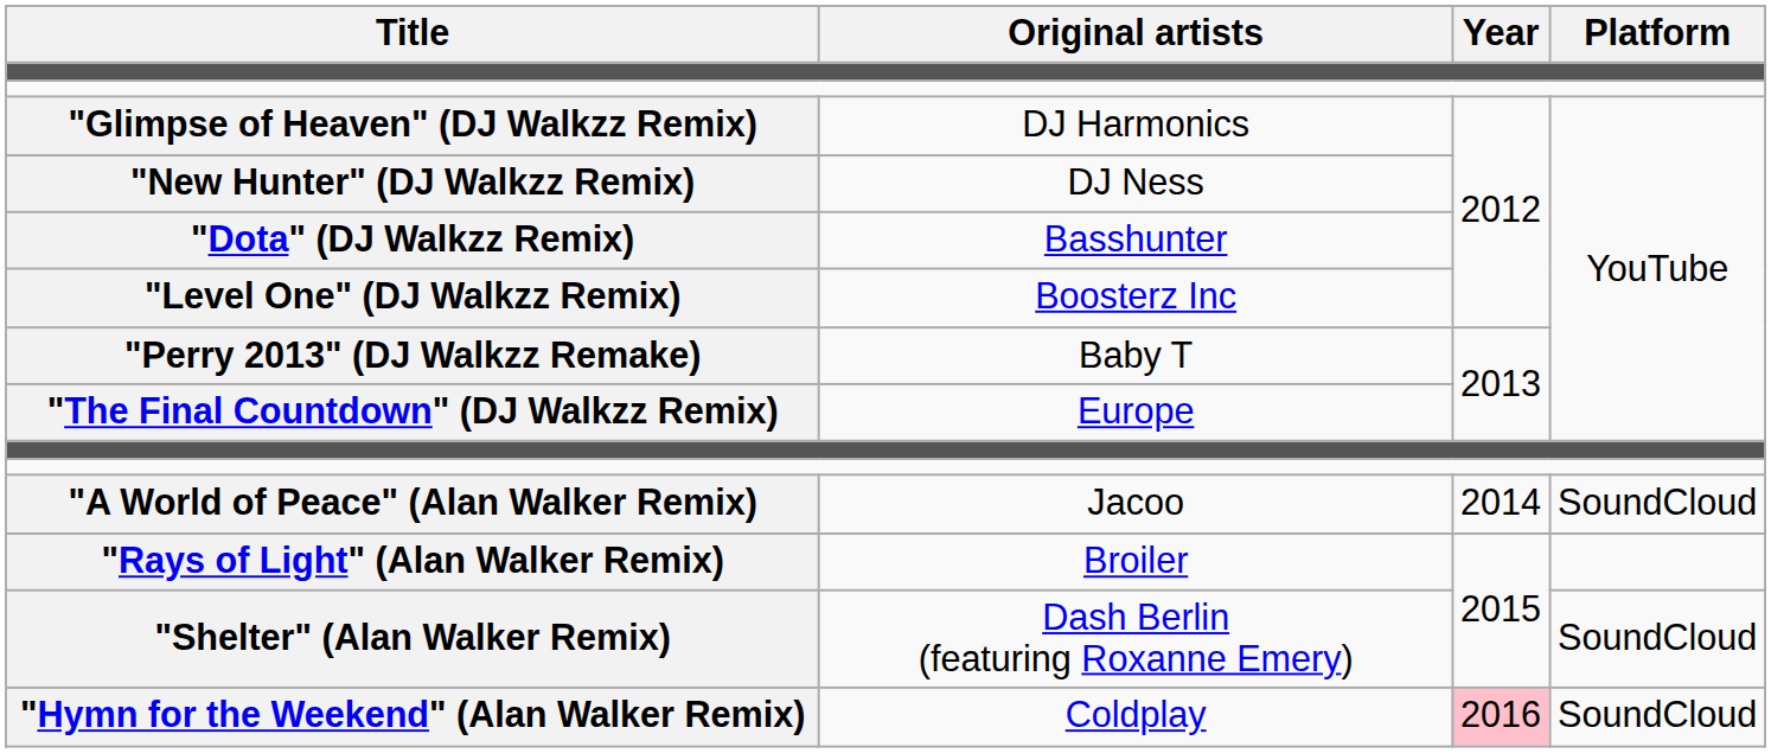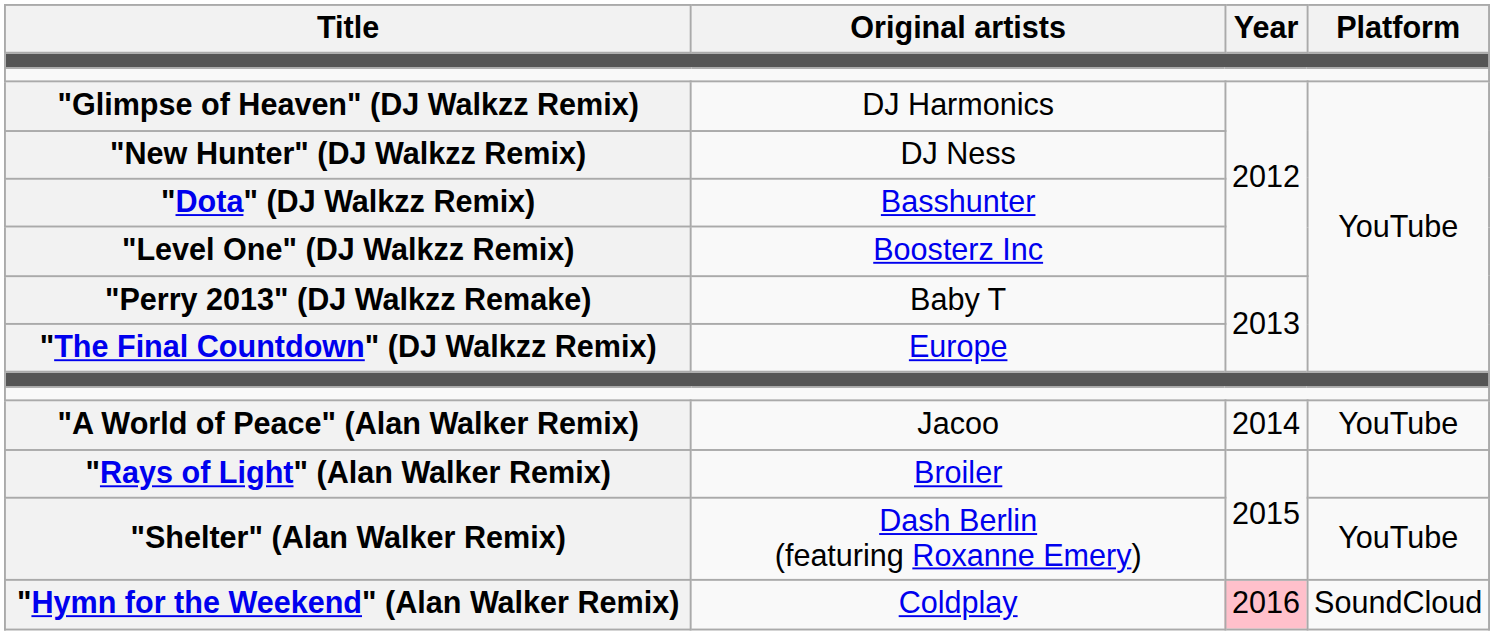 <table class="wikitable plainrowheaders" style="text-align:center;">
 <tr>
 <th scope="col" style="width:22em;">Title</th>
 <th scope="col" style="width:17em;">Original artists</th>
 <th scope="col" style="width:1em;">Year</th>
 <th scope="col">Platform</th>
 </tr>
 <tr>
 <td colspan="4" style="background:#555;"></td>
 </tr>
 <tr>
 <td colspan="4"></td>
 </tr>
 <tr>
 <th scope="row">"Glimpse of Heaven" (DJ Walkzz Remix)</th>
 <td style="text-align:center">DJ Harmonics</td>
 <td rowspan="4">2012</td>
 <td rowspan="6">YouTube</td>
 </tr>
 <tr>
 <th scope="row">"New Hunter" (DJ Walkzz Remix)</th>
 <td style="text-align:center">DJ Ness</td>
 </tr>
 <tr>
 <th scope="row">"<a href='#'>Dota</a>" (DJ Walkzz Remix)</th>
 <td style="text-align:center"><a href='#'>Basshunter</a></td>
 </tr>
 <tr>
 <th scope="row">"Level One" (DJ Walkzz Remix)</th>
 <td style="text-align:center"><a href='#'>Boosterz Inc</a></td>
 </tr>
 <tr>
 <th scope="row">"Perry 2013" (DJ Walkzz Remake)</th>
 <td style="text-align:center">Baby T</td>
 <td rowspan="2">2013</td>
 </tr>
 <tr>
 <th scope="row">"<a href='#'>The Final Countdown</a>" (DJ Walkzz Remix)</th>
 <td style="text-align:center"><a href='#'>Europe</a></td>
 </tr>
 <tr>
 <td colspan="4" style="background:#555;"></td>
 </tr>
 <tr>
 <td colspan="4"></td>
 </tr>
 <tr>
 <th scope="row">"A World of Peace" (Alan Walker Remix)</th>
 <td style="text-align:center">Jacoo</td>
 <td>2014</td>
-<td>SoundCloud</td>
+<td>YouTube</td>
 </tr>
 <tr>
 <th scope="row">"<a href='#'>Rays of Light</a>" (Alan Walker Remix)</th>
 <td style="text-align:center"><a href='#'>Broiler</a></td>
 <td rowspan="2">2015</td>
 <td></td>
 </tr>
 <tr>
 <th scope="row">"Shelter" (Alan Walker Remix)</th>
 <td style="text-align:center"><a href='#'>Dash Berlin</a><br><span>(featuring <a href='#'>Roxanne Emery</a>)</span></td>
-<td>SoundCloud</td>
+<td>YouTube</td>
 </tr>
 <tr>
 <th scope="row">"<a href='#'>Hymn for the Weekend</a>" (Alan Walker Remix)</th>
 <td style="text-align:center"><a href='#'>Coldplay</a></td>
 <td style="background: pink;">2016</td>
 <td>SoundCloud</td>
 </tr>
 </table>
